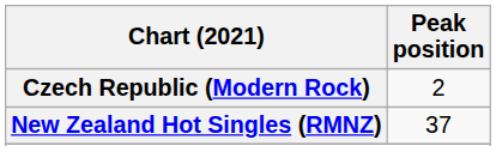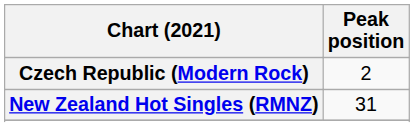 <table class="wikitable plainrowheaders sortable" style="text-align:center;">
 <tr>
 <th>Chart (2021)</th>
 <th>Peak<br>position</th>
 </tr>
 <tr>
 </tr>
 <tr>
 </tr>
 <tr>
 <th scope="row">Czech Republic (<a href='#'>Modern Rock</a>)</th>
 <td>2</td>
 </tr>
 <tr>
 </tr>
 <tr>
 <th scope="row"><a href='#'>New Zealand Hot Singles</a> (<a href='#'>RMNZ</a>)</th>
-<td>37</td>
+<td>31</td>
 </tr>
 <tr>
 </tr>
 <tr>
 </tr>
 <tr>
 </tr>
 <tr>
 </tr>
 <tr>
 </tr>
 <tr>
 </tr>
 </table>
